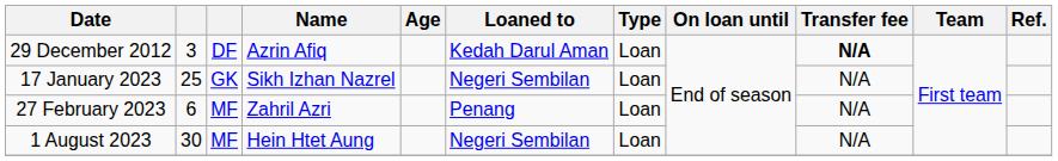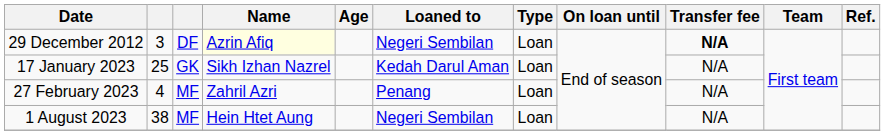 <table class="wikitable sortable" style="text-align:center; width:70%;">
 <tr>
 <th>Date</th>
 <th></th>
 <th></th>
 <th>Name</th>
 <th>Age</th>
 <th>Loaned to</th>
 <th>Type</th>
 <th>On loan until</th>
 <th>Transfer fee</th>
 <th>Team</th>
 <th>Ref.</th>
 </tr>
 <tr>
 <td>29 December 2012</td>
 <td>3</td>
 <td><a href='#'>DF</a></td>
-<td style="text-align:left"> <a href='#'>Azrin Afiq</a></td>
+<td style="background: lightyellow; text-align:left"> <a href='#'>Azrin Afiq</a></td>
 <td></td>
-<td style="text-align:left"> <a href='#'>Kedah Darul Aman</a></td>
+<td style="text-align:left"> <a href='#'>Negeri Sembilan</a></td>
 <td>Loan</td>
 <td rowspan="4">End of season</td>
 <td><strong>N/A</strong></td>
 <td rowspan="4"><a href='#'>First team</a></td>
 <td></td>
 </tr>
 <tr>
 <td>17 January 2023</td>
 <td>25</td>
 <td><a href='#'>GK</a></td>
 <td style="text-align:left"> <a href='#'>Sikh Izhan Nazrel</a></td>
 <td></td>
-<td style="text-align:left"> <a href='#'>Negeri Sembilan</a></td>
+<td style="text-align:left"> <a href='#'>Kedah Darul Aman</a></td>
 <td>Loan</td>
 <td>N/A</td>
 <td></td>
 </tr>
 <tr>
 <td>27 February 2023</td>
-<td>6</td>
+<td>4</td>
 <td><a href='#'>MF</a></td>
 <td style="text-align:left"> <a href='#'>Zahril Azri</a></td>
 <td></td>
 <td style="text-align:left"> <a href='#'>Penang</a></td>
 <td>Loan</td>
 <td>N/A</td>
 <td></td>
 </tr>
 <tr>
 <td>1 August 2023</td>
-<td>30</td>
+<td>38</td>
 <td><a href='#'>MF</a></td>
 <td style="text-align:left"> <a href='#'>Hein Htet Aung</a></td>
 <td></td>
 <td style="text-align:left"> <a href='#'>Negeri Sembilan</a></td>
 <td>Loan</td>
 <td>N/A</td>
 <td></td>
 </tr>
 <tr>
 </tr>
 </table>
